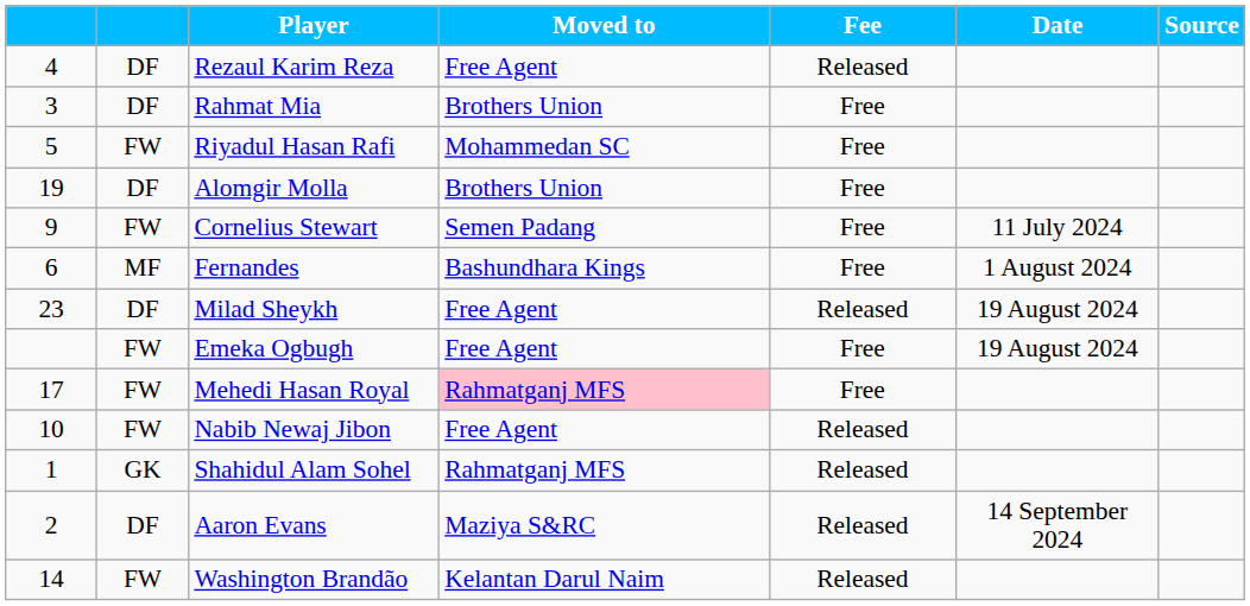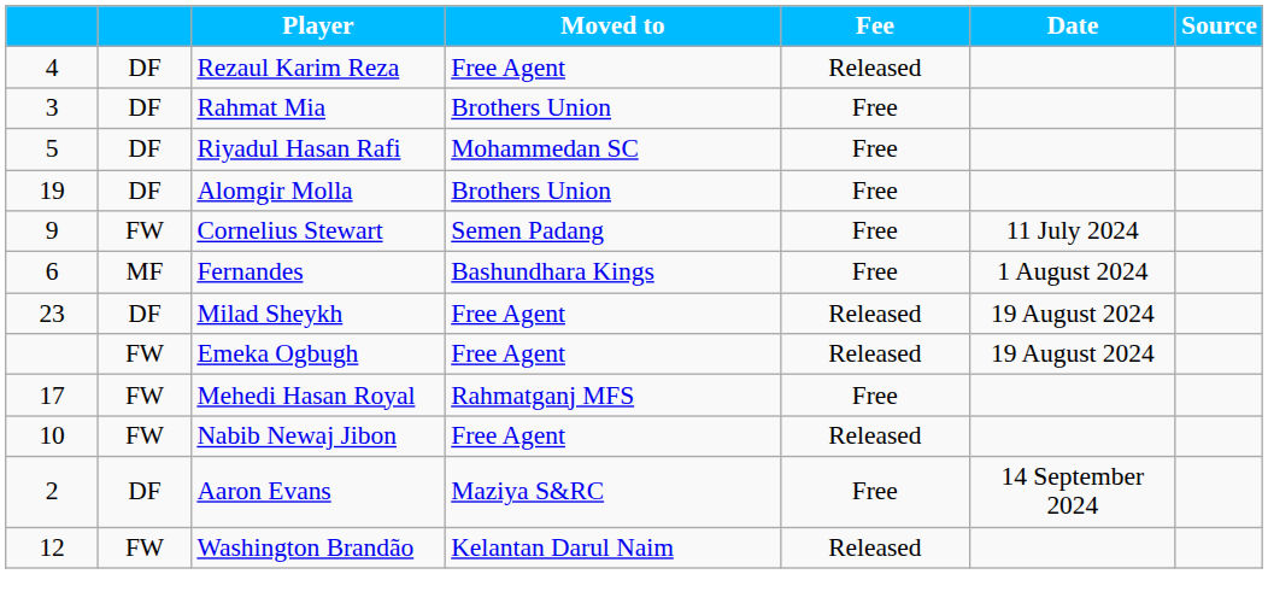 <table class="wikitable plainrowheaders sortable" style="text-align:center; ">
 <tr>
 <th style="background:#00bbff; color:white; width:50px;"></th>
 <th style="background:#00bbff; color:white; width:50px;"></th>
 <th style="background:#00bbff; color:white; width:150px;">Player</th>
 <th style="background:#00bbff; color:white; width:200px;">Moved to</th>
 <th style="background:#00bbff; color:white; width:110px;">Fee</th>
 <th style="background:#00bbff; color:white; width:120px;">Date</th>
 <th style="background:#00bbff; color:white; width:25px;">Source</th>
 </tr>
 <tr>
 <td align="center">4</td>
 <td align="center">DF</td>
 <td align="left"><a href='#'>Rezaul Karim Reza</a></td>
 <td align="left"><a href='#'>Free Agent</a></td>
 <td align="center">Released</td>
 <td></td>
 <td></td>
 </tr>
 <tr>
 <td align="center">3</td>
 <td align="center">DF</td>
 <td align="left"><a href='#'>Rahmat Mia</a></td>
 <td align="left"><a href='#'>Brothers Union</a></td>
 <td align="center">Free</td>
 <td></td>
 <td></td>
 </tr>
 <tr>
 <td align="center">5</td>
-<td align="center">FW</td>
+<td align="center">DF</td>
 <td align="left"><a href='#'>Riyadul Hasan Rafi</a></td>
 <td align="left"><a href='#'>Mohammedan SC</a></td>
 <td align="center">Free</td>
 <td></td>
 <td></td>
 </tr>
 <tr>
 <td align="center">19</td>
 <td align="center">DF</td>
 <td align="left"><a href='#'>Alomgir Molla</a></td>
 <td align="left"><a href='#'>Brothers Union</a></td>
 <td align="center">Free</td>
 <td></td>
 <td></td>
 </tr>
 <tr>
 <td align="center">9</td>
 <td align="center">FW</td>
 <td align="left"> <a href='#'>Cornelius Stewart</a></td>
 <td align="left"> <a href='#'>Semen Padang</a></td>
 <td align="center">Free</td>
 <td>11 July 2024</td>
 <td></td>
 </tr>
 <tr>
 <td align="center">6</td>
 <td align="center">MF</td>
 <td align="left"> <a href='#'>Fernandes</a></td>
 <td align="left"><a href='#'>Bashundhara Kings</a></td>
 <td align="center">Free</td>
 <td>1 August 2024</td>
 <td></td>
 </tr>
 <tr>
 <td align="center">23</td>
 <td align="center">DF</td>
 <td align="left"> <a href='#'>Milad Sheykh</a></td>
 <td align="left"><a href='#'>Free Agent</a></td>
 <td align="center">Released</td>
 <td>19 August 2024</td>
 <td></td>
 </tr>
 <tr>
 <td align="center"></td>
 <td align="center">FW</td>
 <td align="left"> <a href='#'>Emeka Ogbugh</a></td>
 <td align="left"><a href='#'>Free Agent</a></td>
-<td align="center">Free</td>
+<td align="center">Released</td>
 <td>19 August 2024</td>
 <td></td>
 </tr>
 <tr>
 <td align="center">17</td>
 <td align="center">FW</td>
 <td align="left"><a href='#'>Mehedi Hasan Royal</a></td>
-<td align="left" style="background: pink;"><a href='#'>Rahmatganj MFS</a></td>
+<td align="left"><a href='#'>Rahmatganj MFS</a></td>
 <td align="center">Free</td>
 <td></td>
 <td></td>
 </tr>
 <tr>
 <td align="center">10</td>
 <td align="center">FW</td>
 <td align="left"><a href='#'>Nabib Newaj Jibon</a></td>
 <td align="left"><a href='#'>Free Agent</a></td>
 <td align="center">Released</td>
 <td></td>
 <td></td>
 </tr>
 <tr>
-<td align="center">1</td>
-<td align="center">GK</td>
-<td align="left"><a href='#'>Shahidul Alam Sohel</a></td>
-<td align="left"><a href='#'>Rahmatganj MFS</a></td>
-<td align="center">Released</td>
-<td></td>
-<td></td>
-</tr>
-<tr>
 <td align="center">2</td>
 <td align="center">DF</td>
 <td align="left"> <a href='#'>Aaron Evans</a></td>
 <td align="left"> <a href='#'>Maziya S&RC</a></td>
-<td align="center">Released</td>
+<td align="center">Free</td>
 <td>14 September 2024</td>
 <td></td>
 </tr>
 <tr>
-<td align="center">14</td>
+<td align="center">12</td>
 <td align="center">FW</td>
 <td align="left"> <a href='#'>Washington Brandão</a></td>
 <td align="left"> <a href='#'>Kelantan Darul Naim</a></td>
 <td align="center">Released</td>
 <td></td>
 <td></td>
 </tr>
 </table>
